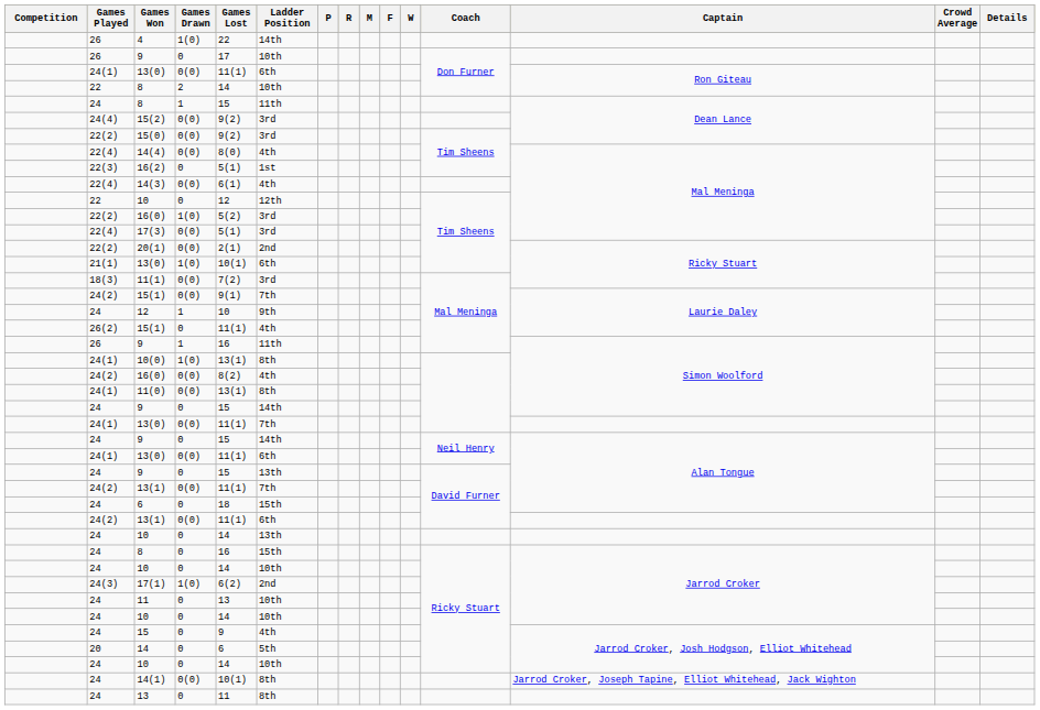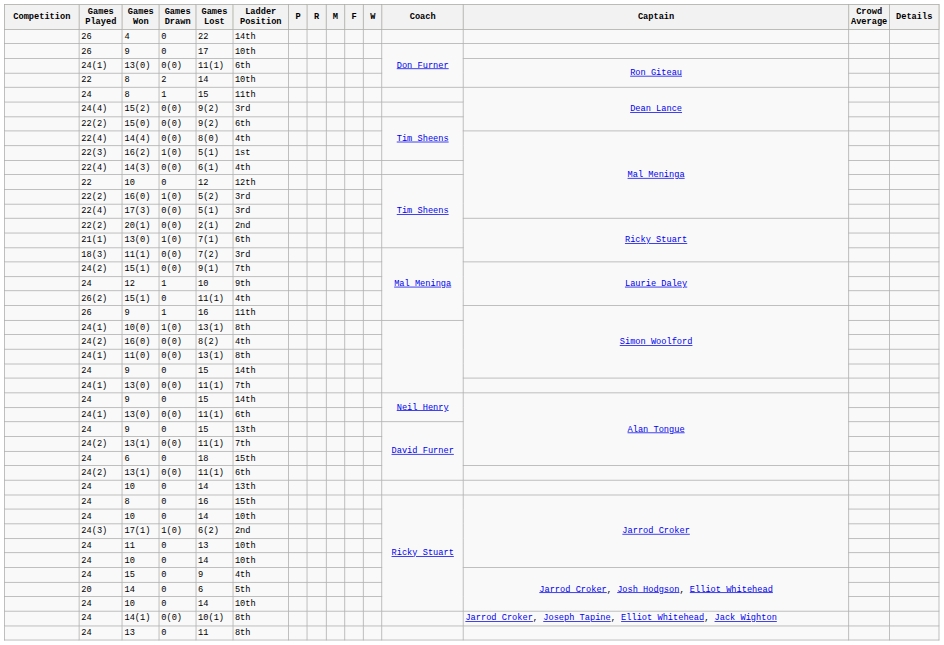 <table class="wikitable" width="100%" style="font-size:90%">
 <tr bgcolor=#bdb76b>
 <th>Competition</th>
 <th>Games<br>Played</th>
 <th>Games<br>Won</th>
 <th>Games<br>Drawn</th>
 <th>Games<br>Lost</th>
 <th>Ladder<br>Position</th>
 <th width="2%">P</th>
 <th width="2%">R</th>
 <th width="2%">M</th>
 <th width="2%">F</th>
 <th width="2%">W</th>
 <th>Coach</th>
 <th>Captain</th>
 <th width="2%">Crowd<br>Average</th>
 <th>Details</th>
 </tr>
 <tr>
 <td></td>
 <td>26</td>
 <td>4</td>
-<td>1(0)</td>
+<td>0</td>
 <td>22</td>
 <td>14th</td>
 <td></td>
 <td></td>
 <td></td>
 <td></td>
 <td></td>
 <td></td>
 <td></td>
 <td></td>
 <td></td>
 </tr>
 <tr>
 <td></td>
 <td>26</td>
 <td>9</td>
 <td>0</td>
 <td>17</td>
 <td>10th</td>
 <td></td>
 <td></td>
 <td></td>
 <td></td>
 <td></td>
 <td rowspan="3" style="text-align:center;"><a href='#'>Don Furner</a></td>
 <td></td>
 <td></td>
 <td></td>
 </tr>
 <tr>
 <td></td>
 <td>24(1)</td>
 <td>13(0)</td>
 <td>0(0)</td>
 <td>11(1)</td>
 <td>6th</td>
 <td></td>
 <td></td>
 <td></td>
 <td></td>
 <td></td>
 <td rowspan="2" style="text-align:center;"><a href='#'>Ron Giteau</a></td>
 <td></td>
 <td></td>
 </tr>
 <tr>
 <td></td>
 <td>22</td>
 <td>8</td>
 <td>2</td>
 <td>14</td>
 <td>10th</td>
 <td></td>
 <td></td>
 <td></td>
 <td></td>
 <td></td>
 <td></td>
 <td></td>
 </tr>
 <tr>
 <td></td>
 <td>24</td>
 <td>8</td>
 <td>1</td>
 <td>15</td>
 <td>11th</td>
 <td></td>
 <td></td>
 <td></td>
 <td></td>
 <td></td>
 <td></td>
 <td rowspan="3" style="text-align:center;"><a href='#'>Dean Lance</a></td>
 <td></td>
 <td></td>
 </tr>
 <tr>
 <td></td>
 <td>24(4)</td>
 <td>15(2)</td>
 <td>0(0)</td>
 <td>9(2)</td>
 <td>3rd</td>
 <td></td>
 <td></td>
 <td></td>
 <td></td>
 <td></td>
 <td></td>
 <td></td>
 <td></td>
 </tr>
 <tr>
 <td></td>
 <td>22(2)</td>
 <td>15(0)</td>
 <td>0(0)</td>
 <td>9(2)</td>
-<td>3rd</td>
+<td>6th</td>
 <td></td>
 <td></td>
 <td></td>
 <td></td>
 <td></td>
 <td rowspan="3" style="text-align:center;"><a href='#'>Tim Sheens</a></td>
 <td></td>
 <td></td>
 </tr>
 <tr>
 <td></td>
 <td>22(4)</td>
 <td>14(4)</td>
 <td>0(0)</td>
 <td>8(0)</td>
 <td>4th</td>
 <td></td>
 <td></td>
 <td></td>
 <td></td>
 <td></td>
 <td rowspan="6" style="text-align:center;"><a href='#'>Mal Meninga</a></td>
 <td></td>
 <td></td>
 </tr>
 <tr>
 <td></td>
 <td>22(3)</td>
 <td>16(2)</td>
-<td>0</td>
+<td>1(0)</td>
 <td>5(1)</td>
 <td>1st</td>
 <td></td>
 <td></td>
 <td></td>
 <td></td>
 <td></td>
 <td></td>
 <td></td>
 </tr>
 <tr>
 <td></td>
 <td>22(4)</td>
 <td>14(3)</td>
 <td>0(0)</td>
 <td>6(1)</td>
 <td>4th</td>
 <td></td>
 <td></td>
 <td></td>
 <td></td>
 <td></td>
 <td></td>
 <td></td>
 <td></td>
 </tr>
 <tr>
 <td></td>
 <td>22</td>
 <td>10</td>
 <td>0</td>
 <td>12</td>
 <td>12th</td>
 <td></td>
 <td></td>
 <td></td>
 <td></td>
 <td></td>
 <td rowspan="5" style="text-align:center;"><a href='#'>Tim Sheens</a></td>
 <td></td>
 <td></td>
 </tr>
 <tr>
 <td></td>
 <td>22(2)</td>
 <td>16(0)</td>
 <td>1(0)</td>
 <td>5(2)</td>
 <td>3rd</td>
 <td></td>
 <td></td>
 <td></td>
 <td></td>
 <td></td>
 <td></td>
 <td></td>
 </tr>
 <tr>
 <td></td>
 <td>22(4)</td>
 <td>17(3)</td>
 <td>0(0)</td>
 <td>5(1)</td>
 <td>3rd</td>
 <td></td>
 <td></td>
 <td></td>
 <td></td>
 <td></td>
 <td></td>
 <td></td>
 </tr>
 <tr>
 <td></td>
 <td>22(2)</td>
 <td>20(1)</td>
 <td>0(0)</td>
 <td>2(1)</td>
 <td>2nd</td>
 <td></td>
 <td></td>
 <td></td>
 <td></td>
 <td></td>
 <td rowspan="3" style="text-align:center;"><a href='#'>Ricky Stuart</a></td>
 <td></td>
 <td></td>
 </tr>
 <tr>
 <td></td>
 <td>21(1)</td>
 <td>13(0)</td>
 <td>1(0)</td>
-<td>10(1)</td>
+<td>7(1)</td>
 <td>6th</td>
 <td></td>
 <td></td>
 <td></td>
 <td></td>
 <td></td>
 <td></td>
 <td></td>
 </tr>
 <tr>
 <td></td>
 <td>18(3)</td>
 <td>11(1)</td>
 <td>0(0)</td>
 <td>7(2)</td>
 <td>3rd</td>
 <td></td>
 <td></td>
 <td></td>
 <td></td>
 <td></td>
 <td rowspan="5" style="text-align:center;"><a href='#'>Mal Meninga</a></td>
 <td></td>
 <td></td>
 </tr>
 <tr>
 <td></td>
 <td>24(2)</td>
 <td>15(1)</td>
 <td>0(0)</td>
 <td>9(1)</td>
 <td>7th</td>
 <td></td>
 <td></td>
 <td></td>
 <td></td>
 <td></td>
 <td rowspan="3" style="text-align:center;"><a href='#'>Laurie Daley</a></td>
 <td></td>
 <td></td>
 </tr>
 <tr>
 <td></td>
 <td>24</td>
 <td>12</td>
 <td>1</td>
 <td>10</td>
 <td>9th</td>
 <td></td>
 <td></td>
 <td></td>
 <td></td>
 <td></td>
 <td></td>
 <td></td>
 </tr>
 <tr>
 <td></td>
 <td>26(2)</td>
 <td>15(1)</td>
 <td>0</td>
 <td>11(1)</td>
 <td>4th</td>
 <td></td>
 <td></td>
 <td></td>
 <td></td>
 <td></td>
 <td></td>
 <td></td>
 </tr>
 <tr>
 <td></td>
 <td>26</td>
 <td>9</td>
 <td>1</td>
 <td>16</td>
 <td>11th</td>
 <td></td>
 <td></td>
 <td></td>
 <td></td>
 <td></td>
 <td rowspan="5" style="text-align:center;"><a href='#'>Simon Woolford</a></td>
 <td></td>
 <td></td>
 </tr>
 <tr>
 <td></td>
 <td>24(1)</td>
 <td>10(0)</td>
 <td>1(0)</td>
 <td>13(1)</td>
 <td>8th</td>
 <td></td>
 <td></td>
 <td></td>
 <td></td>
 <td></td>
 <td rowspan="5"></td>
 <td></td>
 <td></td>
 </tr>
 <tr>
 <td></td>
 <td>24(2)</td>
 <td>16(0)</td>
 <td>0(0)</td>
 <td>8(2)</td>
 <td>4th</td>
 <td></td>
 <td></td>
 <td></td>
 <td></td>
 <td></td>
 <td></td>
 <td></td>
 </tr>
 <tr>
 <td></td>
 <td>24(1)</td>
 <td>11(0)</td>
 <td>0(0)</td>
 <td>13(1)</td>
 <td>8th</td>
 <td></td>
 <td></td>
 <td></td>
 <td></td>
 <td></td>
 <td></td>
 <td></td>
 </tr>
 <tr>
 <td></td>
 <td>24</td>
 <td>9</td>
 <td>0</td>
 <td>15</td>
 <td>14th</td>
 <td></td>
 <td></td>
 <td></td>
 <td></td>
 <td></td>
 <td></td>
 <td></td>
 </tr>
 <tr>
 <td></td>
 <td>24(1)</td>
 <td>13(0)</td>
 <td>0(0)</td>
 <td>11(1)</td>
 <td>7th</td>
 <td></td>
 <td></td>
 <td></td>
 <td></td>
 <td></td>
 <td></td>
 <td></td>
 <td></td>
 </tr>
 <tr>
 <td></td>
 <td>24</td>
 <td>9</td>
 <td>0</td>
 <td>15</td>
 <td>14th</td>
 <td></td>
 <td></td>
 <td></td>
 <td></td>
 <td></td>
 <td rowspan="2" style="text-align:center;"><a href='#'>Neil Henry</a></td>
 <td rowspan="5" style="text-align:center;"><a href='#'>Alan Tongue</a></td>
 <td></td>
 <td></td>
 </tr>
 <tr>
 <td></td>
 <td>24(1)</td>
 <td>13(0)</td>
 <td>0(0)</td>
 <td>11(1)</td>
 <td>6th</td>
 <td></td>
 <td></td>
 <td></td>
 <td></td>
 <td></td>
 <td></td>
 <td></td>
 </tr>
 <tr>
 <td></td>
 <td>24</td>
 <td>9</td>
 <td>0</td>
 <td>15</td>
 <td>13th</td>
 <td></td>
 <td></td>
 <td></td>
 <td></td>
 <td></td>
 <td rowspan="4" style="text-align:center;"><a href='#'>David Furner</a></td>
 <td></td>
 <td></td>
 </tr>
 <tr>
 <td></td>
 <td>24(2)</td>
 <td>13(1)</td>
 <td>0(0)</td>
 <td>11(1)</td>
 <td>7th</td>
 <td></td>
 <td></td>
 <td></td>
 <td></td>
 <td></td>
 <td></td>
 <td></td>
 </tr>
 <tr>
 <td></td>
 <td>24</td>
 <td>6</td>
 <td>0</td>
 <td>18</td>
 <td>15th</td>
 <td></td>
 <td></td>
 <td></td>
 <td></td>
 <td></td>
 <td></td>
 <td></td>
 </tr>
 <tr>
 <td></td>
 <td>24(2)</td>
 <td>13(1)</td>
 <td>0(0)</td>
 <td>11(1)</td>
 <td>6th</td>
 <td></td>
 <td></td>
 <td></td>
 <td></td>
 <td></td>
 <td></td>
 <td></td>
 <td></td>
 </tr>
 <tr>
 <td></td>
 <td>24</td>
 <td>10</td>
 <td>0</td>
 <td>14</td>
 <td>13th</td>
 <td></td>
 <td></td>
 <td></td>
 <td></td>
 <td></td>
 <td></td>
 <td></td>
 <td></td>
 <td></td>
 </tr>
 <tr>
 <td></td>
 <td>24</td>
 <td>8</td>
 <td>0</td>
 <td>16</td>
 <td>15th</td>
 <td></td>
 <td></td>
 <td></td>
 <td></td>
 <td></td>
 <td rowspan="8" style="text-align:center;"><a href='#'>Ricky Stuart</a></td>
 <td rowspan="5" style="text-align:center;"><a href='#'>Jarrod Croker</a></td>
 <td></td>
 <td></td>
 </tr>
 <tr>
 <td></td>
 <td>24</td>
 <td>10</td>
 <td>0</td>
 <td>14</td>
 <td>10th</td>
 <td></td>
 <td></td>
 <td></td>
 <td></td>
 <td></td>
 <td></td>
 <td></td>
 </tr>
 <tr>
 <td></td>
 <td>24(3)</td>
 <td>17(1)</td>
 <td>1(0)</td>
 <td>6(2)</td>
 <td>2nd</td>
 <td></td>
 <td></td>
 <td></td>
 <td></td>
 <td></td>
 <td></td>
 <td></td>
 </tr>
 <tr>
 <td></td>
 <td>24</td>
 <td>11</td>
 <td>0</td>
 <td>13</td>
 <td>10th</td>
 <td></td>
 <td></td>
 <td></td>
 <td></td>
 <td></td>
 <td></td>
 <td></td>
 </tr>
 <tr>
 <td></td>
 <td>24</td>
 <td>10</td>
 <td>0</td>
 <td>14</td>
 <td>10th</td>
 <td></td>
 <td></td>
 <td></td>
 <td></td>
 <td></td>
 <td></td>
 <td></td>
 </tr>
 <tr>
 <td></td>
 <td>24</td>
 <td>15</td>
 <td>0</td>
 <td>9</td>
 <td>4th</td>
 <td></td>
 <td></td>
 <td></td>
 <td></td>
 <td></td>
 <td rowspan="3" style="text-align:center;"><a href='#'>Jarrod Croker</a>, <a href='#'>Josh Hodgson</a>, <a href='#'>Elliot Whitehead</a></td>
 <td></td>
 <td></td>
 </tr>
 <tr>
 <td></td>
 <td>20</td>
 <td>14</td>
 <td>0</td>
 <td>6</td>
 <td>5th</td>
 <td></td>
 <td></td>
 <td></td>
 <td></td>
 <td></td>
 <td rowspan="1" style="text-align:center;"></td>
 <td></td>
 </tr>
 <tr>
 <td></td>
 <td>24</td>
 <td>10</td>
 <td>0</td>
 <td>14</td>
 <td>10th</td>
 <td></td>
 <td></td>
 <td></td>
 <td></td>
 <td></td>
 <td></td>
 <td></td>
 </tr>
 <tr>
 <td></td>
 <td>24</td>
 <td>14(1)</td>
 <td>0(0)</td>
 <td>10(1)</td>
 <td>8th</td>
 <td></td>
 <td></td>
 <td></td>
 <td></td>
 <td></td>
 <td></td>
 <td><a href='#'>Jarrod Croker</a>, <a href='#'>Joseph Tapine</a>, <a href='#'>Elliot Whitehead</a>, <a href='#'>Jack Wighton</a></td>
 <td></td>
 <td></td>
 </tr>
 <tr>
 <td></td>
 <td>24</td>
 <td>13</td>
 <td>0</td>
 <td>11</td>
 <td>8th</td>
 <td></td>
 <td></td>
 <td></td>
 <td></td>
 <td></td>
 <td></td>
 <td></td>
 <td></td>
 <td></td>
 </tr>
 </table>
